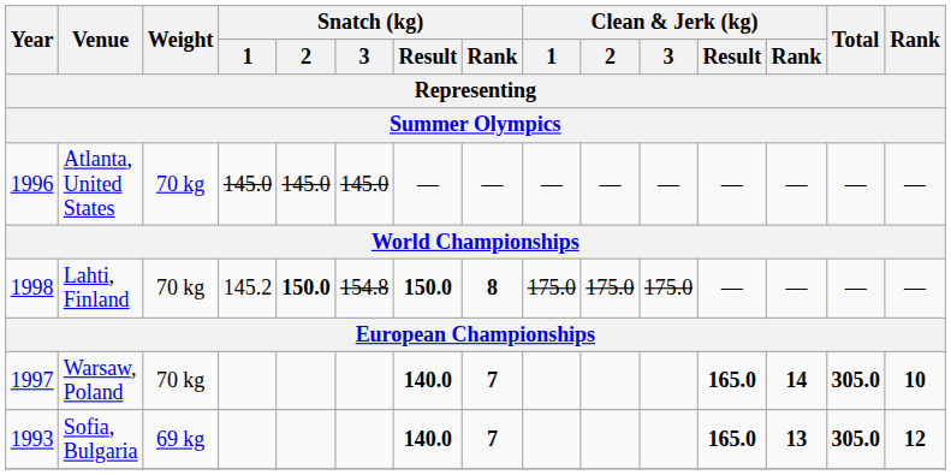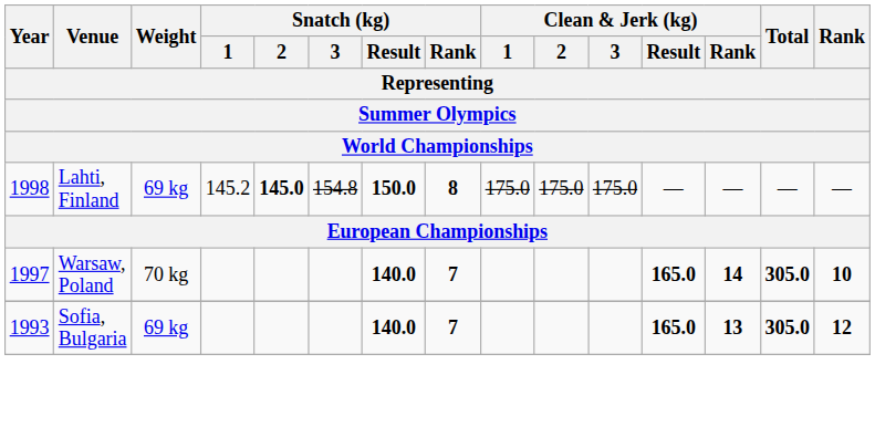 <table class="wikitable" style="text-align:center;">
 <tr>
 <th rowspan=2 width=40>Year</th>
 <th rowspan=2 width=250>Venue</th>
 <th rowspan=2 width=60>Weight</th>
 <th colspan=5>Snatch (kg)</th>
 <th colspan=5>Clean & Jerk (kg)</th>
 <th rowspan=2 width=40>Total</th>
 <th rowspan=2 width=40>Rank</th>
 </tr>
 <tr>
 <th width=40>1</th>
 <th width=40>2</th>
 <th width=40>3</th>
 <th width=40>Result</th>
 <th width=40>Rank</th>
 <th width=40>1</th>
 <th width=40>2</th>
 <th width=40>3</th>
 <th width=40>Result</th>
 <th width=40>Rank</th>
 </tr>
 <tr>
 <th colspan=15>Representing </th>
 </tr>
 <tr>
 <th colspan=15><a href='#'>Summer Olympics</a></th>
 </tr>
 <tr>
-<td><a href='#'>1996</a></td>
-<td align=left> <a href='#'>Atlanta</a>, <a href='#'>United States</a></td>
-<td><a href='#'>70 kg</a></td>
-<td><s>145.0</s></td>
-<td><s>145.0</s></td>
-<td><s>145.0</s></td>
-<td>—</td>
-<td>—</td>
-<td>—</td>
-<td>—</td>
-<td>—</td>
-<td>—</td>
-<td>—</td>
-<td>—</td>
-<td>—</td>
-</tr>
-<tr>
 <th colspan=15><a href='#'>World Championships</a></th>
 </tr>
 <tr>
 <td><a href='#'>1998</a></td>
 <td align=left> <a href='#'>Lahti</a>, <a href='#'>Finland</a></td>
-<td>70 kg</td>
+<td><a href='#'>69 kg</a></td>
 <td>145.2</td>
-<td><strong>150.0</strong></td>
+<td><strong>145.0</strong></td>
 <td><s>154.8</s></td>
 <td><strong>150.0</strong></td>
 <td><strong>8</strong></td>
 <td><s>175.0</s></td>
 <td><s>175.0</s></td>
 <td><s>175.0</s></td>
 <td>—</td>
 <td>—</td>
 <td>—</td>
 <td>—</td>
 </tr>
 <tr>
 <th colspan=15><a href='#'>European Championships</a></th>
 </tr>
 <tr>
 <td><a href='#'>1997</a></td>
 <td align=left> <a href='#'>Warsaw</a>, <a href='#'>Poland</a></td>
 <td>70 kg</td>
 <td></td>
 <td></td>
 <td></td>
 <td><strong>140.0</strong></td>
 <td><strong>7</strong></td>
 <td></td>
 <td></td>
 <td></td>
 <td><strong>165.0</strong></td>
 <td><strong>14</strong></td>
 <td><strong>305.0</strong></td>
 <td><strong>10</strong></td>
 </tr>
 <tr>
 </tr>
 <tr>
 <td><a href='#'>1993</a></td>
 <td align=left> <a href='#'>Sofia</a>, <a href='#'>Bulgaria</a></td>
 <td><a href='#'>69 kg</a></td>
 <td></td>
 <td></td>
 <td></td>
 <td><strong>140.0</strong></td>
 <td><strong>7</strong></td>
 <td></td>
 <td></td>
 <td></td>
 <td><strong>165.0</strong></td>
 <td><strong>13</strong></td>
 <td><strong>305.0</strong></td>
 <td><strong>12</strong></td>
 </tr>
 <tr>
 </tr>
 </table>
